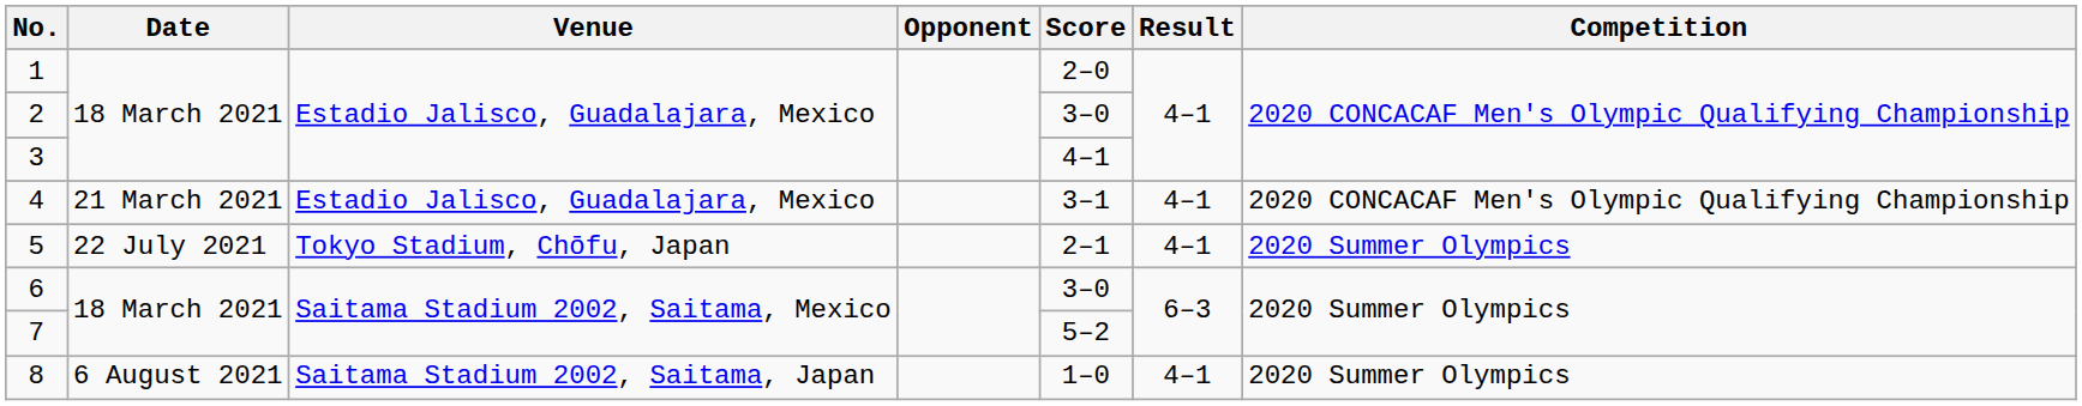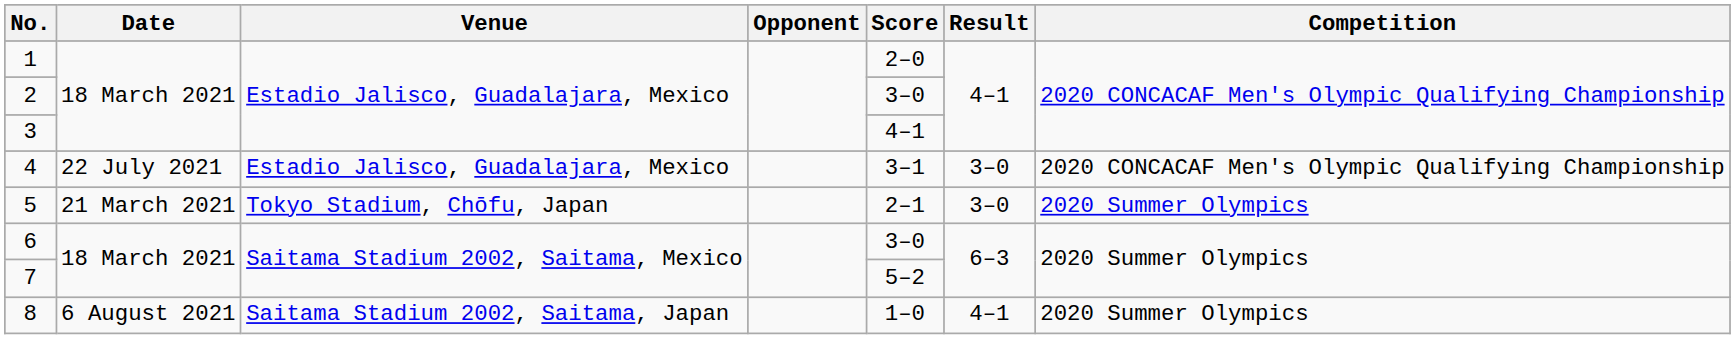 <table class="wikitable sortable">
 <tr>
 <th scope="col">No.</th>
 <th scope="col">Date</th>
 <th scope="col">Venue</th>
 <th scope="col">Opponent</th>
 <th scope="col">Score</th>
 <th scope="col">Result</th>
 <th scope="col">Competition</th>
 </tr>
 <tr>
 <td align="center">1</td>
 <td rowspan="3">18 March 2021</td>
 <td rowspan="3"><a href='#'>Estadio Jalisco</a>, <a href='#'>Guadalajara</a>, Mexico</td>
 <td rowspan="3"></td>
 <td align="center">2–0</td>
 <td rowspan="3" style="text-align:center">4–1</td>
 <td rowspan="3"><a href='#'>2020 CONCACAF Men's Olympic Qualifying Championship</a></td>
 </tr>
 <tr>
 <td align="center">2</td>
 <td align="center">3–0</td>
 </tr>
 <tr>
 <td align="center">3</td>
 <td align="center">4–1</td>
 </tr>
 <tr>
 <td align="center">4</td>
-<td>21 March 2021</td>
+<td>22 July 2021</td>
 <td><a href='#'>Estadio Jalisco</a>, <a href='#'>Guadalajara</a>, Mexico</td>
 <td></td>
 <td align="center">3–1</td>
-<td align="center">4–1</td>
+<td align="center">3–0</td>
 <td>2020 CONCACAF Men's Olympic Qualifying Championship</td>
 </tr>
 <tr>
 <td align="center">5</td>
-<td>22 July 2021</td>
+<td>21 March 2021</td>
 <td><a href='#'>Tokyo Stadium</a>, <a href='#'>Chōfu</a>, Japan</td>
 <td></td>
 <td align="center">2–1</td>
-<td align="center">4–1</td>
+<td align="center">3–0</td>
 <td><a href='#'>2020 Summer Olympics</a></td>
 </tr>
 <tr>
 <td align="center">6</td>
 <td rowspan="2">18 March 2021</td>
 <td rowspan="2"><a href='#'>Saitama Stadium 2002</a>, <a href='#'>Saitama</a>, Mexico</td>
 <td rowspan="2"></td>
 <td align="center">3–0</td>
 <td rowspan="2" style="text-align:center">6–3</td>
 <td rowspan="2">2020 Summer Olympics</td>
 </tr>
 <tr>
 <td align="center">7</td>
 <td align="center">5–2</td>
 </tr>
 <tr>
 <td align="center">8</td>
 <td>6 August 2021</td>
 <td><a href='#'>Saitama Stadium 2002</a>, <a href='#'>Saitama</a>, Japan</td>
 <td></td>
 <td align="center">1–0</td>
 <td align="center">4–1</td>
 <td>2020 Summer Olympics</td>
 </tr>
 </table>
